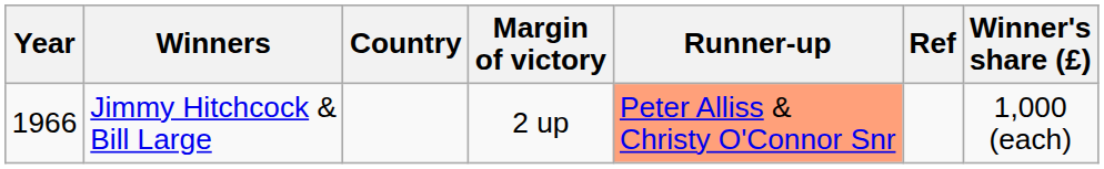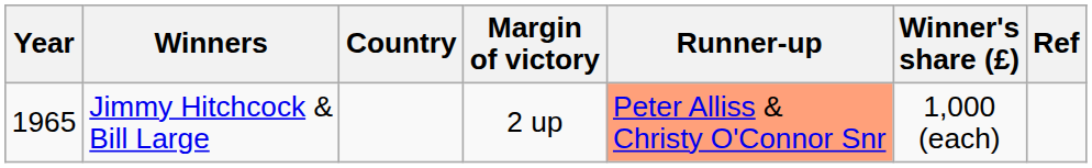 <table class="wikitable">
 <tr>
 <th>Year</th>
 <th>Winners</th>
 <th>Country</th>
 <th>Margin<br>of victory</th>
 <th>Runner-up</th>
+<th>Winner's<br>share (£)</th>
 <th>Ref</th>
-<th>Winner's<br>share (£)</th>
 </tr>
 <tr>
-<td>1966</td>
+<td>1965</td>
 <td><a href='#'>Jimmy Hitchcock</a> &<br><a href='#'>Bill Large</a></td>
 <td><br></td>
 <td align=center>2 up</td>
 <td style="background: lightsalmon;"> <a href='#'>Peter Alliss</a> &<br> <a href='#'>Christy O'Connor Snr</a></td>
+<td align=center>1,000<br>(each)</td>
 <td></td>
-<td align=center>1,000<br>(each)</td>
 </tr>
 </table>
